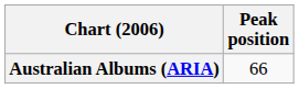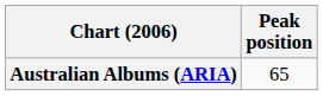 <table class="wikitable plainrowheaders" style="text-align:center">
 <tr>
 <th scope="col">Chart (2006)</th>
 <th scope="col">Peak<br>position</th>
 </tr>
 <tr>
 <th scope="row">Australian Albums (<a href='#'>ARIA</a>)</th>
-<td>66</td>
+<td>65</td>
 </tr>
 </table>
